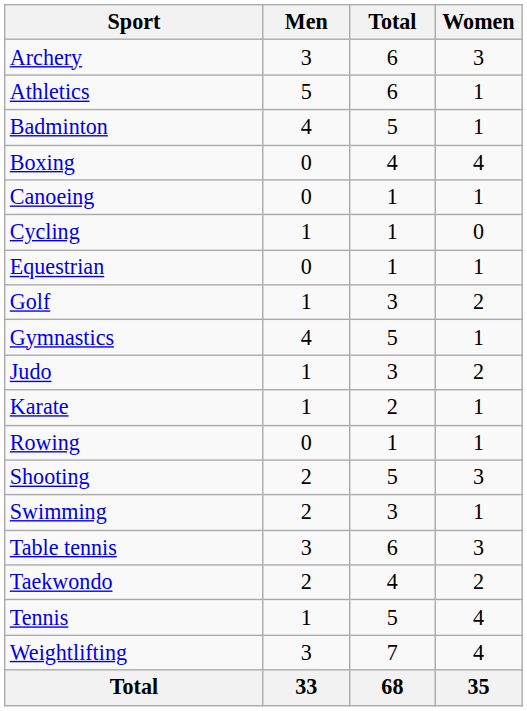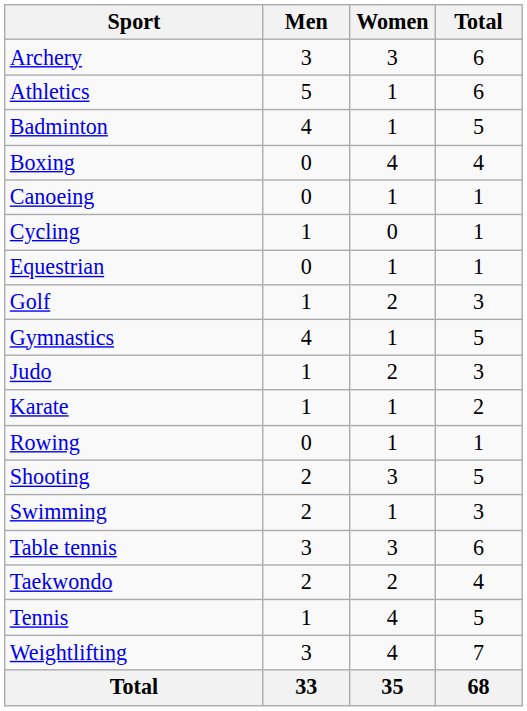 <table class="wikitable sortable" style="text-align:center;">
 <tr>
 <th width="180">Sport</th>
 <th width="55">Men</th>
+<th width="55">Women</th>
 <th width="55">Total</th>
-<th width="55">Women</th>
 </tr>
 <tr>
 <td align="left"><a href='#'>Archery</a></td>
 <td>3</td>
+<td>3</td>
 <td>6</td>
-<td>3</td>
 </tr>
 <tr>
 <td align="left"><a href='#'>Athletics</a></td>
 <td>5</td>
+<td>1</td>
 <td>6</td>
-<td>1</td>
 </tr>
 <tr>
 <td align="left"><a href='#'>Badminton</a></td>
 <td>4</td>
+<td>1</td>
 <td>5</td>
-<td>1</td>
 </tr>
 <tr>
 <td align="left"><a href='#'>Boxing</a></td>
 <td>0</td>
 <td>4</td>
 <td>4</td>
 </tr>
 <tr>
 <td align="left"><a href='#'>Canoeing</a></td>
 <td>0</td>
 <td>1</td>
 <td>1</td>
 </tr>
 <tr>
 <td align="left"><a href='#'>Cycling</a></td>
 <td>1</td>
+<td>0</td>
 <td>1</td>
-<td>0</td>
 </tr>
 <tr>
 <td align="left"><a href='#'>Equestrian</a></td>
 <td>0</td>
 <td>1</td>
 <td>1</td>
 </tr>
 <tr>
 <td align="left"><a href='#'>Golf</a></td>
 <td>1</td>
+<td>2</td>
 <td>3</td>
-<td>2</td>
 </tr>
 <tr>
 <td align="left"><a href='#'>Gymnastics</a></td>
 <td>4</td>
+<td>1</td>
 <td>5</td>
-<td>1</td>
 </tr>
 <tr>
 <td align="left"><a href='#'>Judo</a></td>
 <td>1</td>
+<td>2</td>
 <td>3</td>
-<td>2</td>
 </tr>
 <tr>
 <td align="left"><a href='#'>Karate</a></td>
 <td>1</td>
+<td>1</td>
 <td>2</td>
-<td>1</td>
 </tr>
 <tr>
 <td align="left"><a href='#'>Rowing</a></td>
 <td>0</td>
 <td>1</td>
 <td>1</td>
 </tr>
 <tr>
 <td align="left"><a href='#'>Shooting</a></td>
 <td>2</td>
+<td>3</td>
 <td>5</td>
-<td>3</td>
 </tr>
 <tr>
 <td align="left"><a href='#'>Swimming</a></td>
 <td>2</td>
+<td>1</td>
 <td>3</td>
-<td>1</td>
 </tr>
 <tr>
 <td align="left"><a href='#'>Table tennis</a></td>
 <td>3</td>
+<td>3</td>
 <td>6</td>
-<td>3</td>
 </tr>
 <tr>
 <td align="left"><a href='#'>Taekwondo</a></td>
 <td>2</td>
+<td>2</td>
 <td>4</td>
-<td>2</td>
 </tr>
 <tr>
 <td align="left"><a href='#'>Tennis</a></td>
 <td>1</td>
+<td>4</td>
 <td>5</td>
-<td>4</td>
 </tr>
 <tr>
 <td align="left"><a href='#'>Weightlifting</a></td>
 <td>3</td>
+<td>4</td>
 <td>7</td>
-<td>4</td>
 </tr>
 <tr>
 <th>Total</th>
 <th>33</th>
+<th>35</th>
 <th>68</th>
-<th>35</th>
 </tr>
 </table>
